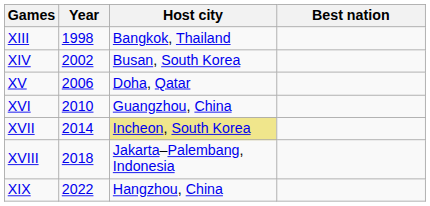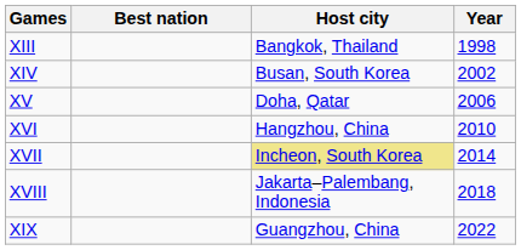 <table class=wikitable>
 <tr>
 <th width=50>Games</th>
+<th width=160>Best nation</th>
+<th width=180>Host city</th>
 <th width=50>Year</th>
-<th width=180>Host city</th>
-<th width=160>Best nation</th>
 </tr>
 <tr>
 <td><a href='#'>XIII</a></td>
+<td></td>
+<td><a href='#'>Bangkok</a>, <a href='#'>Thailand</a></td>
 <td><a href='#'>1998</a></td>
-<td><a href='#'>Bangkok</a>, <a href='#'>Thailand</a></td>
-<td></td>
 </tr>
 <tr>
 <td><a href='#'>XIV</a></td>
+<td></td>
+<td><a href='#'>Busan</a>, <a href='#'>South Korea</a></td>
 <td><a href='#'>2002</a></td>
-<td><a href='#'>Busan</a>, <a href='#'>South Korea</a></td>
-<td></td>
 </tr>
 <tr>
 <td><a href='#'>XV</a></td>
+<td></td>
+<td><a href='#'>Doha</a>, <a href='#'>Qatar</a></td>
 <td><a href='#'>2006</a></td>
-<td><a href='#'>Doha</a>, <a href='#'>Qatar</a></td>
-<td></td>
 </tr>
 <tr>
 <td><a href='#'>XVI</a></td>
+<td></td>
+<td><a href='#'>Hangzhou</a>, <a href='#'>China</a></td>
 <td><a href='#'>2010</a></td>
-<td><a href='#'>Guangzhou</a>, <a href='#'>China</a></td>
-<td></td>
 </tr>
 <tr>
 <td><a href='#'>XVII</a></td>
+<td></td>
+<td style="background: khaki;"><a href='#'>Incheon</a>, <a href='#'>South Korea</a></td>
 <td><a href='#'>2014</a></td>
-<td style="background: khaki;"><a href='#'>Incheon</a>, <a href='#'>South Korea</a></td>
-<td></td>
 </tr>
 <tr>
 <td><a href='#'>XVIII</a></td>
+<td></td>
+<td><a href='#'>Jakarta</a>–<a href='#'>Palembang</a>, <a href='#'>Indonesia</a></td>
 <td><a href='#'>2018</a></td>
-<td><a href='#'>Jakarta</a>–<a href='#'>Palembang</a>, <a href='#'>Indonesia</a></td>
-<td></td>
 </tr>
 <tr>
 <td><a href='#'>XIX</a></td>
+<td></td>
+<td><a href='#'>Guangzhou</a>, <a href='#'>China</a></td>
 <td><a href='#'>2022</a></td>
-<td><a href='#'>Hangzhou</a>, <a href='#'>China</a></td>
-<td></td>
 </tr>
 </table>
